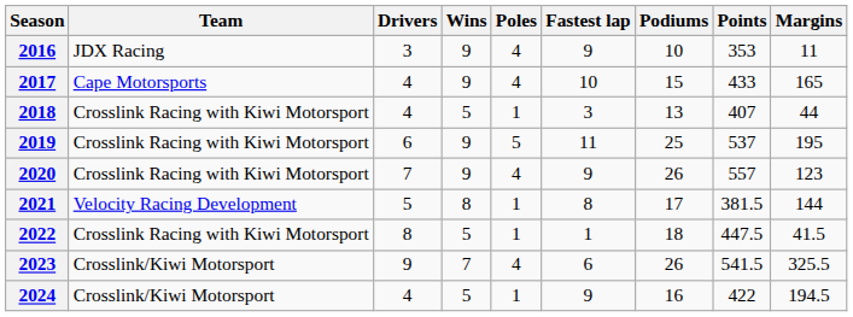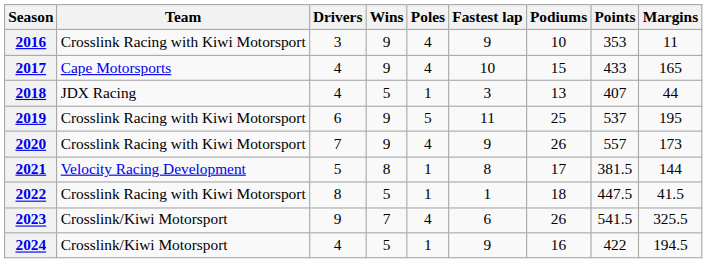 <table class="wikitable" style="font-size:85%; text-align:center">
 <tr>
 <th>Season</th>
 <th>Team</th>
 <th>Drivers</th>
 <th>Wins</th>
 <th>Poles</th>
 <th>Fastest lap</th>
 <th>Podiums</th>
 <th>Points</th>
 <th>Margins</th>
 </tr>
 <tr>
 <th><a href='#'>2016</a></th>
-<td align=left> JDX Racing</td>
+<td align=left> Crosslink Racing with Kiwi Motorsport</td>
 <td>3</td>
 <td>9</td>
 <td>4</td>
 <td>9</td>
 <td>10</td>
 <td>353</td>
 <td>11</td>
 </tr>
 <tr>
 <th><a href='#'>2017</a></th>
 <td align=left> <a href='#'>Cape Motorsports</a></td>
 <td>4</td>
 <td>9</td>
 <td>4</td>
 <td>10</td>
 <td>15</td>
 <td>433</td>
 <td>165</td>
 </tr>
 <tr>
 <th><a href='#'>2018</a></th>
-<td align=left> Crosslink Racing with Kiwi Motorsport</td>
+<td align=left> JDX Racing</td>
 <td>4</td>
 <td>5</td>
 <td>1</td>
 <td>3</td>
 <td>13</td>
 <td>407</td>
 <td>44</td>
 </tr>
 <tr>
 <th><a href='#'>2019</a></th>
 <td align=left> Crosslink Racing with Kiwi Motorsport</td>
 <td>6</td>
 <td>9</td>
 <td>5</td>
 <td>11</td>
 <td>25</td>
 <td>537</td>
 <td>195</td>
 </tr>
 <tr>
 <th><a href='#'>2020</a></th>
 <td align=left> Crosslink Racing with Kiwi Motorsport</td>
 <td>7</td>
 <td>9</td>
 <td>4</td>
 <td>9</td>
 <td>26</td>
 <td>557</td>
-<td>123</td>
+<td>173</td>
 </tr>
 <tr>
 <th><a href='#'>2021</a></th>
 <td align=left> <a href='#'>Velocity Racing Development</a></td>
 <td>5</td>
 <td>8</td>
 <td>1</td>
 <td>8</td>
 <td>17</td>
 <td>381.5</td>
 <td>144</td>
 </tr>
 <tr>
 <th><a href='#'>2022</a></th>
 <td align=left> Crosslink Racing with Kiwi Motorsport</td>
 <td>8</td>
 <td>5</td>
 <td>1</td>
 <td>1</td>
 <td>18</td>
 <td>447.5</td>
 <td>41.5</td>
 </tr>
 <tr>
 <th><a href='#'>2023</a></th>
 <td align=left> Crosslink/Kiwi Motorsport</td>
 <td>9</td>
 <td>7</td>
 <td>4</td>
 <td>6</td>
 <td>26</td>
 <td>541.5</td>
 <td>325.5</td>
 </tr>
 <tr>
 <th><a href='#'>2024</a></th>
 <td align=left> Crosslink/Kiwi Motorsport</td>
 <td>4</td>
 <td>5</td>
 <td>1</td>
 <td>9</td>
 <td>16</td>
 <td>422</td>
 <td>194.5</td>
 </tr>
 </table>
